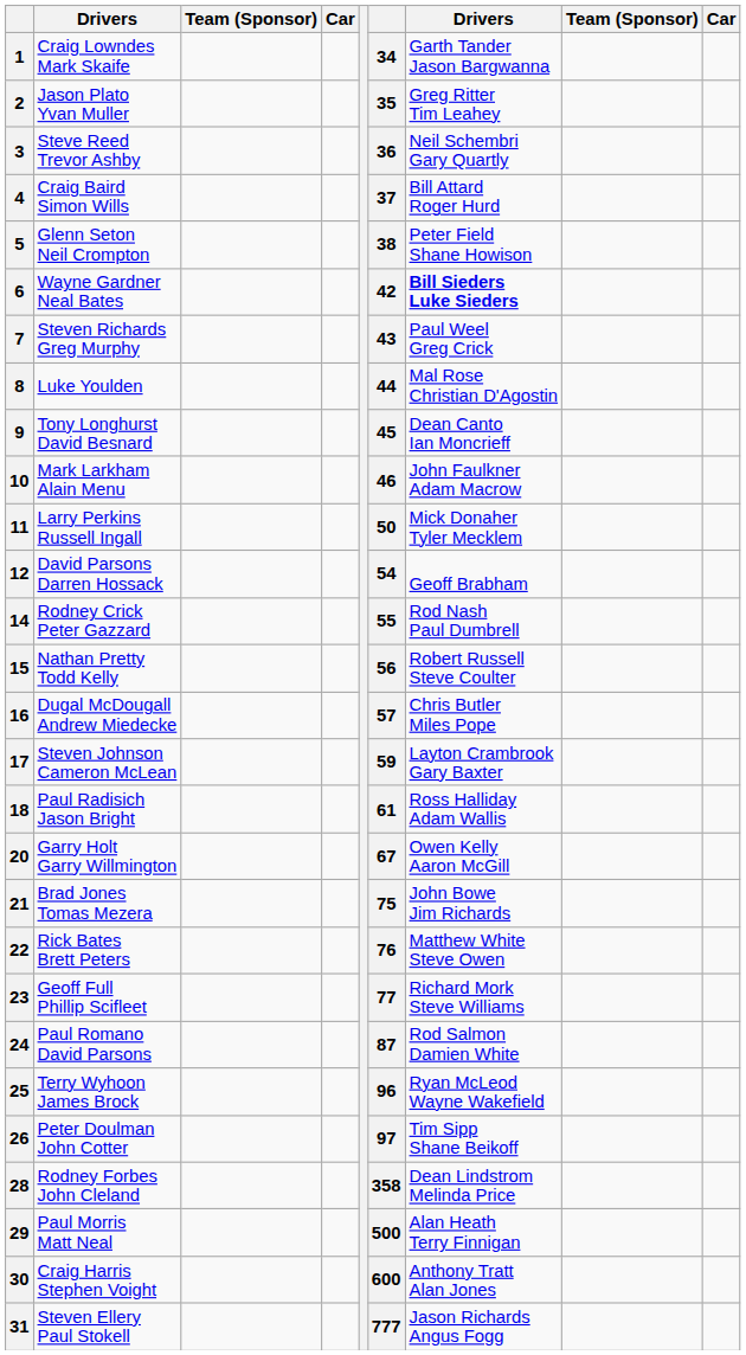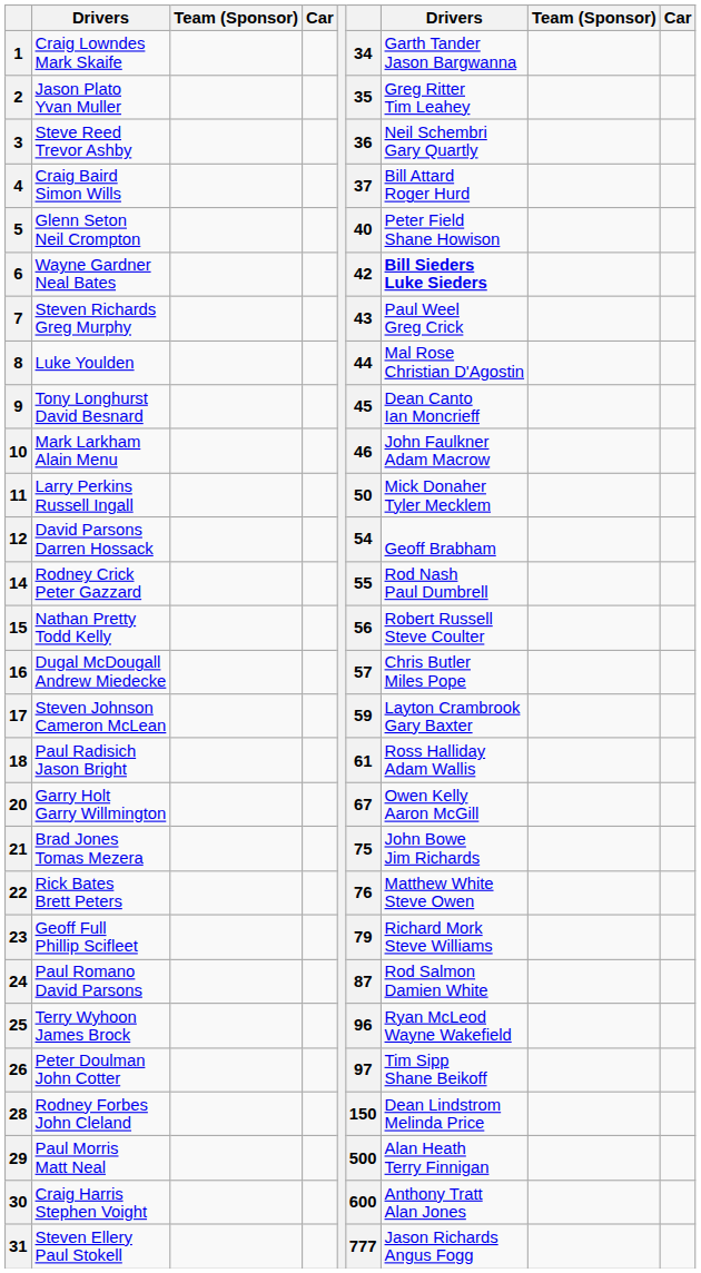 <table class="wikitable" style="font-size: 85%;">
 <tr>
 <th></th>
 <th>Drivers</th>
 <th>Team (Sponsor)</th>
 <th>Car</th>
 <th rowspan="29"></th>
 <th></th>
 <th>Drivers</th>
 <th>Team (Sponsor)</th>
 <th>Car</th>
 </tr>
 <tr>
 <th>1</th>
 <td> <a href='#'>Craig Lowndes</a><br> <a href='#'>Mark Skaife</a></td>
 <td><br></td>
 <td></td>
 <th>34</th>
 <td> <a href='#'>Garth Tander</a><br> <a href='#'>Jason Bargwanna</a></td>
 <td><br></td>
 <td></td>
 </tr>
 <tr>
 <th>2</th>
 <td> <a href='#'>Jason Plato</a><br> <a href='#'>Yvan Muller</a></td>
 <td><br></td>
 <td></td>
 <th>35</th>
 <td> <a href='#'>Greg Ritter</a><br> <a href='#'>Tim Leahey</a></td>
 <td><br></td>
 <td></td>
 </tr>
 <tr>
 <th>3</th>
 <td> <a href='#'>Steve Reed</a><br> <a href='#'>Trevor Ashby</a></td>
 <td><br></td>
 <td></td>
 <th>36</th>
 <td> <a href='#'>Neil Schembri</a><br> <a href='#'>Gary Quartly</a></td>
 <td><br></td>
 <td></td>
 </tr>
 <tr>
 <th>4</th>
 <td> <a href='#'>Craig Baird</a><br> <a href='#'>Simon Wills</a></td>
 <td><br></td>
 <td></td>
 <th>37</th>
 <td> <a href='#'>Bill Attard</a><br> <a href='#'>Roger Hurd</a></td>
 <td><br></td>
 <td></td>
 </tr>
 <tr>
 <th>5</th>
 <td> <a href='#'>Glenn Seton</a><br> <a href='#'>Neil Crompton</a></td>
 <td><br></td>
 <td></td>
-<th>38</th>
+<th>40</th>
 <td> <a href='#'>Peter Field</a><br> <a href='#'>Shane Howison</a></td>
 <td><br></td>
 <td></td>
 </tr>
 <tr>
 <th>6</th>
 <td> <a href='#'>Wayne Gardner</a><br> <a href='#'>Neal Bates</a></td>
 <td><br></td>
 <td></td>
 <th>42</th>
 <td><strong> <a href='#'>Bill Sieders</a><br> <a href='#'>Luke Sieders</a></strong></td>
 <td><br></td>
 <td></td>
 </tr>
 <tr>
 <th>7</th>
 <td> <a href='#'>Steven Richards</a><br> <a href='#'>Greg Murphy</a></td>
 <td><br></td>
 <td></td>
 <th>43</th>
 <td> <a href='#'>Paul Weel</a><br> <a href='#'>Greg Crick</a></td>
 <td><br></td>
 <td></td>
 </tr>
 <tr>
 <th>8</th>
 <td> <a href='#'>Luke Youlden</a><br></td>
 <td><br></td>
 <td></td>
 <th>44</th>
 <td> <a href='#'>Mal Rose</a><br> <a href='#'>Christian D'Agostin</a></td>
 <td><br></td>
 <td></td>
 </tr>
 <tr>
 <th>9</th>
 <td> <a href='#'>Tony Longhurst</a><br> <a href='#'>David Besnard</a></td>
 <td><br></td>
 <td></td>
 <th>45</th>
 <td> <a href='#'>Dean Canto</a><br> <a href='#'>Ian Moncrieff</a></td>
 <td><br></td>
 <td></td>
 </tr>
 <tr>
 <th>10</th>
 <td> <a href='#'>Mark Larkham</a><br> <a href='#'>Alain Menu</a></td>
 <td><br></td>
 <td></td>
 <th>46</th>
 <td> <a href='#'>John Faulkner</a><br> <a href='#'>Adam Macrow</a></td>
 <td><br></td>
 <td></td>
 </tr>
 <tr>
 <th>11</th>
 <td> <a href='#'>Larry Perkins</a><br> <a href='#'>Russell Ingall</a></td>
 <td><br></td>
 <td></td>
 <th>50</th>
 <td> <a href='#'>Mick Donaher</a><br> <a href='#'>Tyler Mecklem</a></td>
 <td><br></td>
 <td></td>
 </tr>
 <tr>
 <th>12</th>
 <td> <a href='#'>David Parsons</a><br> <a href='#'>Darren Hossack</a></td>
 <td><br></td>
 <td></td>
 <th>54</th>
 <td><br> <a href='#'>Geoff Brabham</a></td>
 <td><br></td>
 <td></td>
 </tr>
 <tr>
 <th>14</th>
 <td> <a href='#'>Rodney Crick</a><br> <a href='#'>Peter Gazzard</a></td>
 <td><br></td>
 <td></td>
 <th>55</th>
 <td> <a href='#'>Rod Nash</a><br> <a href='#'>Paul Dumbrell</a></td>
 <td><br></td>
 <td></td>
 </tr>
 <tr>
 <th>15</th>
 <td> <a href='#'>Nathan Pretty</a><br> <a href='#'>Todd Kelly</a></td>
 <td><br></td>
 <td></td>
 <th>56</th>
 <td> <a href='#'>Robert Russell</a><br> <a href='#'>Steve Coulter</a></td>
 <td><br></td>
 <td></td>
 </tr>
 <tr>
 <th>16</th>
 <td> <a href='#'>Dugal McDougall</a><br> <a href='#'>Andrew Miedecke</a></td>
 <td><br></td>
 <td></td>
 <th>57</th>
 <td> <a href='#'>Chris Butler</a><br> <a href='#'>Miles Pope</a></td>
 <td><br></td>
 <td></td>
 </tr>
 <tr>
 <th>17</th>
 <td> <a href='#'>Steven Johnson</a><br> <a href='#'>Cameron McLean</a></td>
 <td><br></td>
 <td></td>
 <th>59</th>
 <td> <a href='#'>Layton Crambrook</a><br> <a href='#'>Gary Baxter</a></td>
 <td><br></td>
 <td></td>
 </tr>
 <tr>
 <th>18</th>
 <td> <a href='#'>Paul Radisich</a><br> <a href='#'>Jason Bright</a></td>
 <td><br></td>
 <td></td>
 <th>61</th>
 <td> <a href='#'>Ross Halliday</a><br> <a href='#'>Adam Wallis</a></td>
 <td><br></td>
 <td></td>
 </tr>
 <tr>
 <th>20</th>
 <td> <a href='#'>Garry Holt</a><br> <a href='#'>Garry Willmington</a></td>
 <td><br></td>
 <td></td>
 <th>67</th>
 <td> <a href='#'>Owen Kelly</a><br> <a href='#'>Aaron McGill</a></td>
 <td><br></td>
 <td></td>
 </tr>
 <tr>
 <th>21</th>
 <td> <a href='#'>Brad Jones</a><br> <a href='#'>Tomas Mezera</a></td>
 <td><br></td>
 <td></td>
 <th>75</th>
 <td> <a href='#'>John Bowe</a><br> <a href='#'>Jim Richards</a></td>
 <td><br></td>
 <td></td>
 </tr>
 <tr>
 <th>22</th>
 <td> <a href='#'>Rick Bates</a><br> <a href='#'>Brett Peters</a></td>
 <td><br></td>
 <td></td>
 <th>76</th>
 <td> <a href='#'>Matthew White</a><br> <a href='#'>Steve Owen</a></td>
 <td><br></td>
 <td></td>
 </tr>
 <tr>
 <th>23</th>
 <td> <a href='#'>Geoff Full</a><br> <a href='#'>Phillip Scifleet</a></td>
 <td><br></td>
 <td></td>
-<th>77</th>
+<th>79</th>
 <td> <a href='#'>Richard Mork</a><br> <a href='#'>Steve Williams</a></td>
 <td><br></td>
 <td></td>
 </tr>
 <tr>
 <th>24</th>
 <td> <a href='#'>Paul Romano</a><br> <a href='#'>David Parsons</a></td>
 <td><br></td>
 <td></td>
 <th>87</th>
 <td> <a href='#'>Rod Salmon</a><br> <a href='#'>Damien White</a></td>
 <td><br></td>
 <td></td>
 </tr>
 <tr>
 <th>25</th>
 <td> <a href='#'>Terry Wyhoon</a><br> <a href='#'>James Brock</a></td>
 <td><br></td>
 <td></td>
 <th>96</th>
 <td> <a href='#'>Ryan McLeod</a><br> <a href='#'>Wayne Wakefield</a></td>
 <td><br></td>
 <td></td>
 </tr>
 <tr>
 <th>26</th>
 <td> <a href='#'>Peter Doulman</a><br> <a href='#'>John Cotter</a></td>
 <td><br></td>
 <td></td>
 <th>97</th>
 <td> <a href='#'>Tim Sipp</a><br> <a href='#'>Shane Beikoff</a></td>
 <td><br></td>
 <td></td>
 </tr>
 <tr>
 <th>28</th>
 <td> <a href='#'>Rodney Forbes</a><br> <a href='#'>John Cleland</a></td>
 <td><br></td>
 <td></td>
-<th>358</th>
+<th>150</th>
 <td> <a href='#'>Dean Lindstrom</a><br> <a href='#'>Melinda Price</a></td>
 <td><br></td>
 <td></td>
 </tr>
 <tr>
 <th>29</th>
 <td> <a href='#'>Paul Morris</a><br> <a href='#'>Matt Neal</a></td>
 <td><br></td>
 <td></td>
 <th>500</th>
 <td> <a href='#'>Alan Heath</a><br> <a href='#'>Terry Finnigan</a></td>
 <td><br></td>
 <td></td>
 </tr>
 <tr>
 <th>30</th>
 <td> <a href='#'>Craig Harris</a><br> <a href='#'>Stephen Voight</a></td>
 <td><br></td>
 <td></td>
 <th>600</th>
 <td> <a href='#'>Anthony Tratt</a><br> <a href='#'>Alan Jones</a></td>
 <td><br></td>
 <td></td>
 </tr>
 <tr>
 <th>31</th>
 <td> <a href='#'>Steven Ellery</a><br> <a href='#'>Paul Stokell</a></td>
 <td><br></td>
 <td></td>
 <th>777</th>
 <td> <a href='#'>Jason Richards</a><br> <a href='#'>Angus Fogg</a></td>
 <td><br></td>
 <td></td>
 </tr>
 </table>
